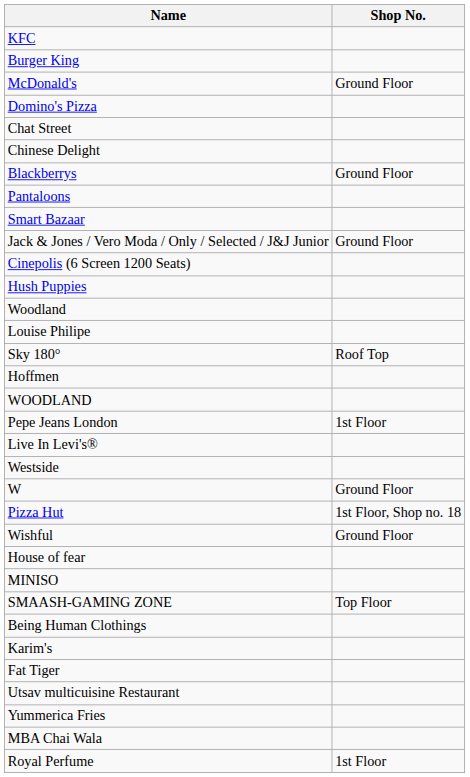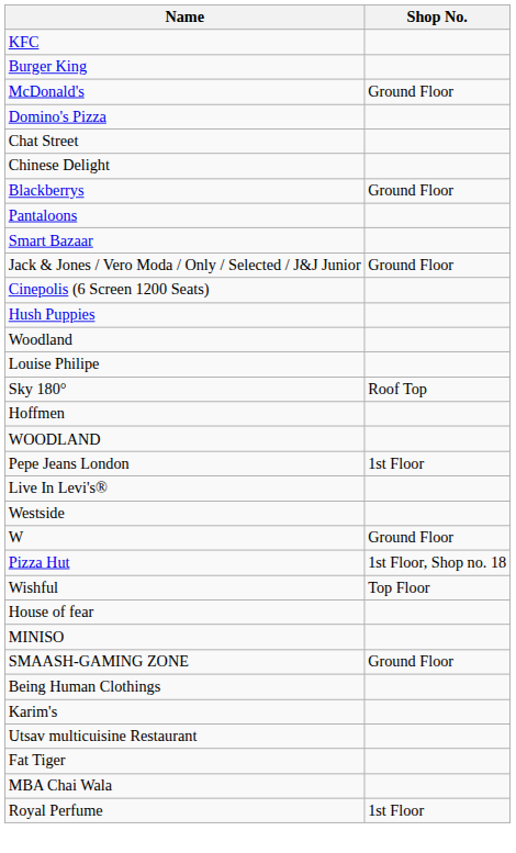 <table class="wikitable">
 <tr>
 <th>Name</th>
 <th>Shop No.</th>
 </tr>
 <tr>
 <td><a href='#'>KFC</a></td>
 <td></td>
 </tr>
 <tr>
 <td><a href='#'>Burger King</a></td>
 <td></td>
 </tr>
 <tr>
 <td><a href='#'>McDonald's</a></td>
 <td>Ground Floor</td>
 </tr>
 <tr>
 <td><a href='#'>Domino's Pizza</a></td>
 <td></td>
 </tr>
 <tr>
 <td>Chat Street</td>
 <td></td>
 </tr>
 <tr>
 <td>Chinese Delight</td>
 <td></td>
 </tr>
 <tr>
 <td><a href='#'>Blackberrys</a></td>
 <td>Ground Floor</td>
 </tr>
 <tr>
 <td><a href='#'>Pantaloons</a></td>
 <td></td>
 </tr>
 <tr>
 <td><a href='#'>Smart Bazaar</a></td>
 <td></td>
 </tr>
 <tr>
 <td>Jack & Jones / Vero Moda / Only / Selected / J&J Junior</td>
 <td>Ground Floor</td>
 </tr>
 <tr>
 <td><a href='#'>Cinepolis</a> (6 Screen 1200 Seats)</td>
 <td></td>
 </tr>
 <tr>
 <td><a href='#'>Hush Puppies</a></td>
 <td></td>
 </tr>
 <tr>
 <td>Woodland</td>
 <td></td>
 </tr>
 <tr>
 <td>Louise Philipe</td>
 <td></td>
 </tr>
 <tr>
 <td>Sky 180°</td>
 <td>Roof Top</td>
 </tr>
 <tr>
 <td>Hoffmen</td>
 <td></td>
 </tr>
 <tr>
 <td>WOODLAND</td>
 <td></td>
 </tr>
 <tr>
 <td>Pepe Jeans London</td>
 <td>1st Floor</td>
 </tr>
 <tr>
 <td>Live In Levi's®</td>
 <td></td>
 </tr>
 <tr>
 <td>Westside</td>
 <td></td>
 </tr>
 <tr>
 <td>W</td>
 <td>Ground Floor</td>
 </tr>
 <tr>
 <td><a href='#'>Pizza Hut</a></td>
 <td>1st Floor, Shop no. 18</td>
 </tr>
 <tr>
 <td>Wishful</td>
-<td>Ground Floor</td>
+<td>Top Floor</td>
 </tr>
 <tr>
 <td>House of fear</td>
 <td></td>
 </tr>
 <tr>
 <td>MINISO</td>
 <td></td>
 </tr>
 <tr>
 <td>SMAASH-GAMING ZONE</td>
-<td>Top Floor</td>
+<td>Ground Floor</td>
 </tr>
 <tr>
 <td>Being Human Clothings</td>
 <td></td>
 </tr>
 <tr>
 <td>Karim's</td>
 <td></td>
 </tr>
 <tr>
-<td>Fat Tiger</td>
-<td></td>
-</tr>
-<tr>
 <td>Utsav multicuisine Restaurant</td>
 <td></td>
 </tr>
 <tr>
-<td>Yummerica Fries</td>
+<td>Fat Tiger</td>
 <td></td>
 </tr>
 <tr>
 <td>MBA Chai Wala</td>
 <td></td>
 </tr>
 <tr>
 <td>Royal Perfume</td>
 <td>1st Floor</td>
 </tr>
 </table>
